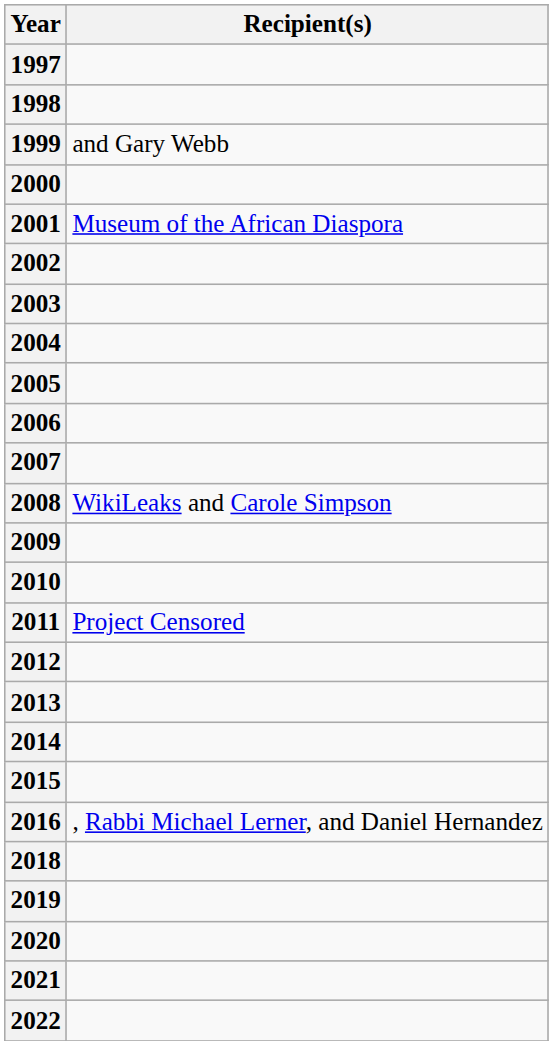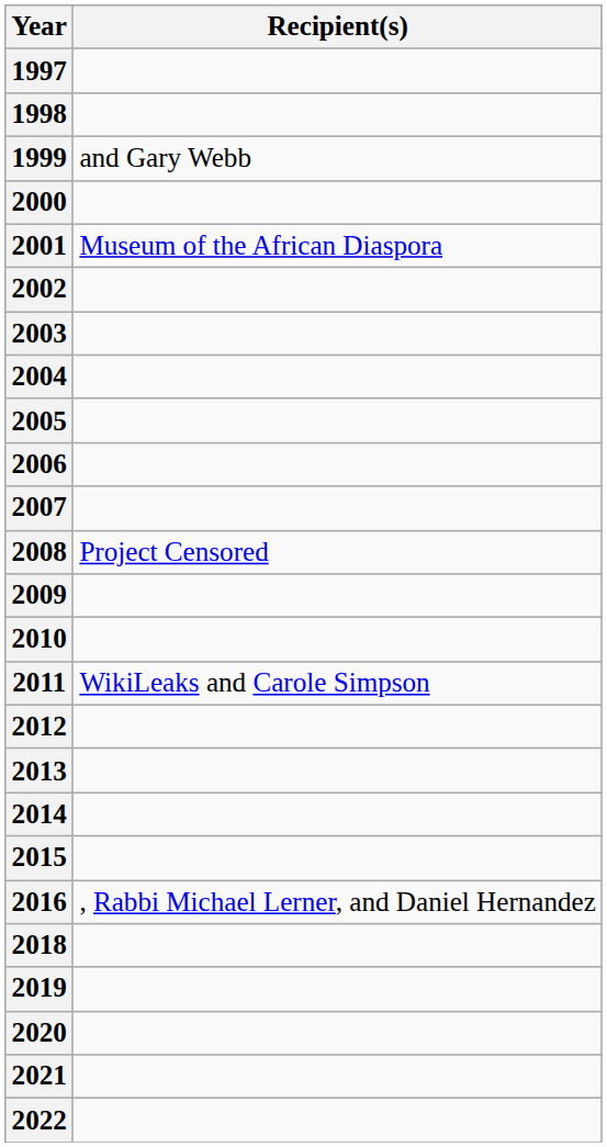 <table class="wikitable sortable mw-collapsible">
 <tr>
 <th>Year</th>
 <th>Recipient(s)</th>
 </tr>
 <tr>
 <th>1997</th>
 <td></td>
 </tr>
 <tr>
 <th>1998</th>
 <td></td>
 </tr>
 <tr>
 <th>1999</th>
 <td> and Gary Webb</td>
 </tr>
 <tr>
 <th>2000</th>
 <td></td>
 </tr>
 <tr>
 <th>2001</th>
 <td><a href='#'>Museum of the African Diaspora</a></td>
 </tr>
 <tr>
 <th>2002</th>
 <td></td>
 </tr>
 <tr>
 <th>2003</th>
 <td></td>
 </tr>
 <tr>
 <th>2004</th>
 <td></td>
 </tr>
 <tr>
 <th>2005</th>
 <td></td>
 </tr>
 <tr>
 <th>2006</th>
 <td></td>
 </tr>
 <tr>
 <th>2007</th>
 <td></td>
 </tr>
 <tr>
 <th>2008</th>
-<td><a href='#'>WikiLeaks</a> and <a href='#'>Carole Simpson</a></td>
+<td><a href='#'>Project Censored</a></td>
 </tr>
 <tr>
 <th>2009</th>
 <td></td>
 </tr>
 <tr>
 <th>2010</th>
 <td></td>
 </tr>
 <tr>
 <th>2011</th>
-<td><a href='#'>Project Censored</a></td>
+<td><a href='#'>WikiLeaks</a> and <a href='#'>Carole Simpson</a></td>
 </tr>
 <tr>
 <th>2012</th>
 <td></td>
 </tr>
 <tr>
 <th>2013</th>
 <td></td>
 </tr>
 <tr>
 <th>2014</th>
 <td></td>
 </tr>
 <tr>
 <th>2015</th>
 <td></td>
 </tr>
 <tr>
 <th>2016</th>
 <td>, <a href='#'>Rabbi Michael Lerner</a>, and Daniel Hernandez</td>
 </tr>
 <tr>
 <th>2018</th>
 <td></td>
 </tr>
 <tr>
 <th>2019</th>
 <td></td>
 </tr>
 <tr>
 <th>2020</th>
 <td></td>
 </tr>
 <tr>
 <th>2021</th>
 <td></td>
 </tr>
 <tr>
 <th>2022</th>
 <td></td>
 </tr>
 </table>
